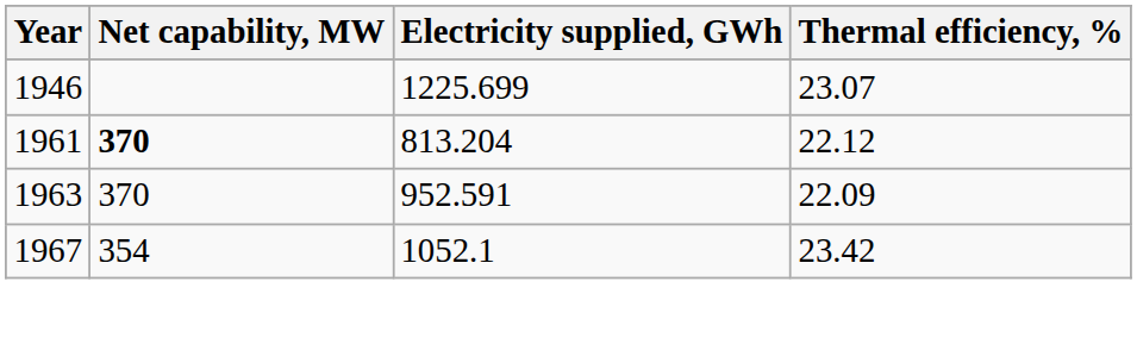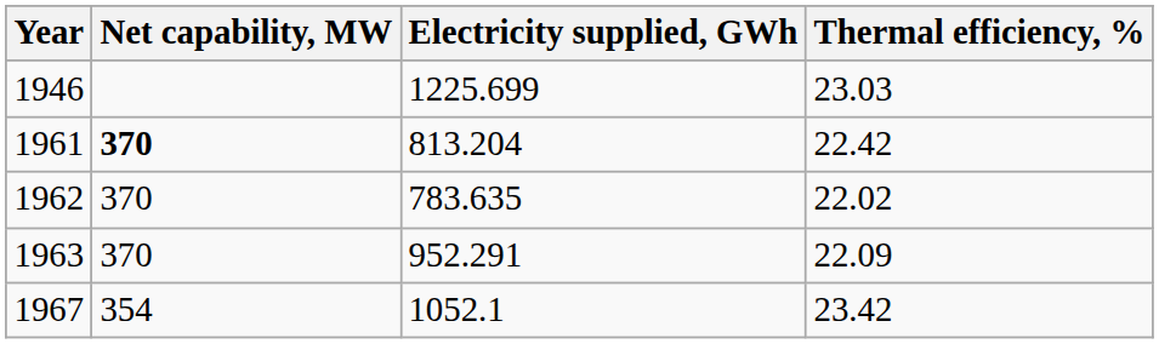 <table class="wikitable">
 <tr>
 <th>Year</th>
 <th>Net  capability, MW</th>
 <th>Electricity  supplied, GWh</th>
 <th>Thermal  efficiency, %</th>
 </tr>
 <tr>
 <td>1946</td>
 <td></td>
 <td>1225.699</td>
-<td>23.07</td>
+<td>23.03</td>
 </tr>
 <tr>
 <td>1961</td>
 <td><strong>370</strong></td>
 <td>813.204</td>
-<td>22.12</td>
+<td>22.42</td>
+</tr>
+<tr>
+<td>1962</td>
+<td>370</td>
+<td>783.635</td>
+<td>22.02</td>
 </tr>
 <tr>
 <td>1963</td>
 <td>370</td>
-<td>952.591</td>
+<td>952.291</td>
 <td>22.09</td>
 </tr>
 <tr>
 <td>1967</td>
 <td>354</td>
 <td>1052.1</td>
 <td>23.42</td>
 </tr>
 </table>
